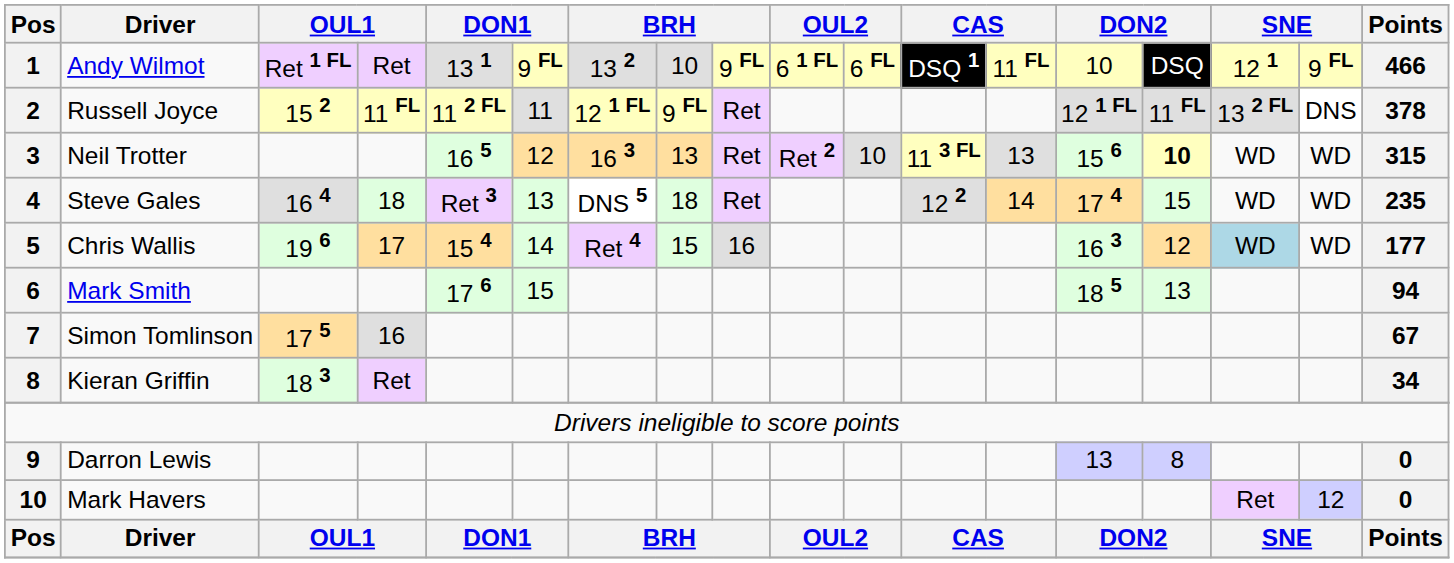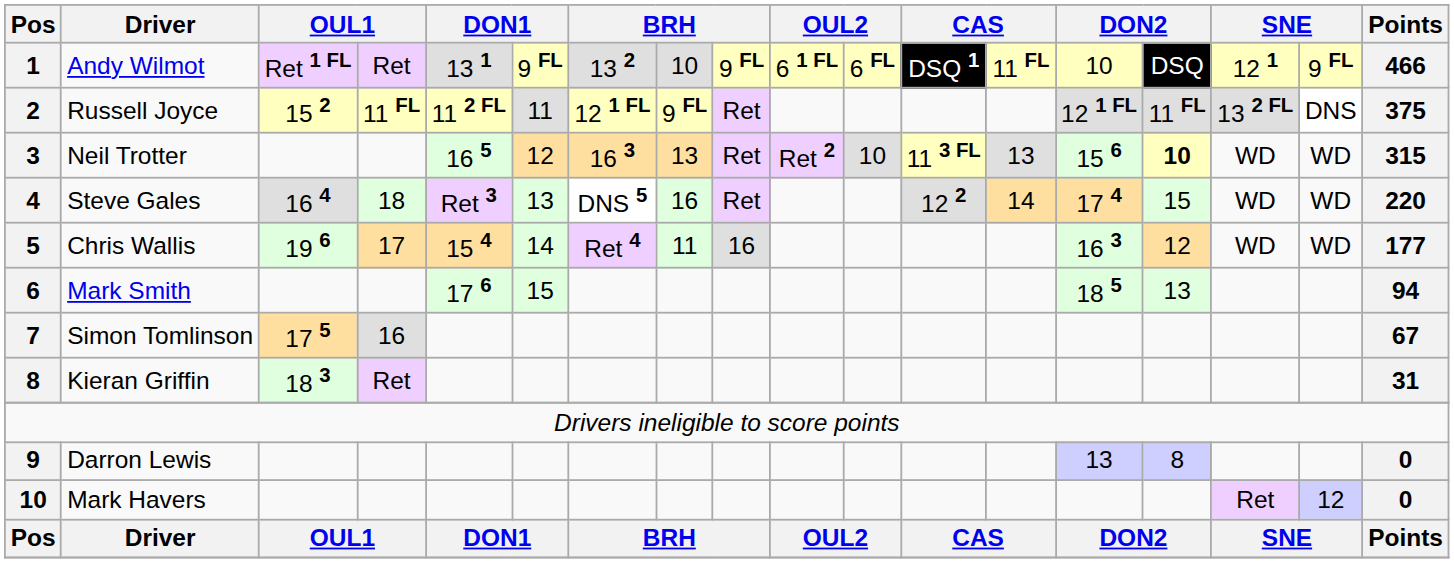 <table class="wikitable" style="font-size: 85%; text-align: center;">
 <tr valign="top">
 <th valign="middle">Pos</th>
 <th valign="middle">Driver</th>
 <th colspan="2"><a href='#'>OUL1</a></th>
 <th colspan="2"><a href='#'>DON1</a></th>
 <th colspan="3"><a href='#'>BRH</a></th>
 <th colspan="2"><a href='#'>OUL2</a></th>
 <th colspan="2"><a href='#'>CAS</a></th>
 <th colspan="2"><a href='#'>DON2</a></th>
 <th colspan="2"><a href='#'>SNE</a></th>
 <th valign=middle>Points</th>
 </tr>
 <tr>
 <th>1</th>
 <td align=left> <a href='#'>Andy Wilmot</a></td>
 <td nowrap style="background:#efcfff;">Ret <sup><strong>1 FL</strong></sup></td>
 <td nowrap style="background:#efcfff;">Ret</td>
 <td nowrap style="background:#dfdfdf;">13 <sup><strong>1</strong></sup></td>
 <td nowrap style="background:#ffffbf;">9 <sup><strong>FL</strong></sup></td>
 <td nowrap style="background:#dfdfdf;">13 <sup><strong>2</strong></sup></td>
 <td style="background:#dfdfdf;">10</td>
 <td nowrap style="background:#ffffbf;">9 <sup><strong>FL</strong></sup></td>
 <td nowrap style="background:#ffffbf;">6 <sup><strong>1 FL</strong></sup></td>
 <td nowrap style="background:#ffffbf;">6 <sup><strong>FL</strong></sup></td>
 <td nowrap style="background:#000000; color:#ffffff;">DSQ <sup><strong>1</strong></sup></td>
 <td nowrap style="background:#ffffbf;">11 <sup><strong>FL</strong></sup></td>
 <td style="background:#ffffbf;">10</td>
 <td style="background:#000000; color:#ffffff;">DSQ</td>
 <td nowrap style="background:#ffffbf;">12 <sup><strong>1</strong></sup></td>
 <td nowrap style="background:#ffffbf;">9 <sup><strong>FL</strong></sup></td>
 <th>466</th>
 </tr>
 <tr>
 <th>2</th>
 <td align=left> Russell Joyce</td>
 <td nowrap style="background:#ffffbf;">15 <sup><strong>2</strong></sup></td>
 <td nowrap style="background:#ffffbf;">11 <sup><strong>FL</strong></sup></td>
 <td nowrap style="background:#ffffbf;">11 <sup><strong>2 FL</strong></sup></td>
 <td style="background:#dfdfdf;">11</td>
 <td nowrap style="background:#ffffbf;">12 <sup><strong>1 FL</strong></sup></td>
 <td nowrap style="background:#ffffbf;">9 <sup><strong>FL</strong></sup></td>
 <td style="background:#efcfff;">Ret</td>
 <td></td>
 <td></td>
 <td></td>
 <td></td>
 <td nowrap style="background:#dfdfdf;">12 <sup><strong>1 FL</strong></sup></td>
 <td style="background:#dfdfdf;">11 <sup><strong>FL</strong></sup></td>
 <td nowrap style="background:#dfdfdf;">13 <sup><strong>2 FL</strong></sup></td>
 <td nowrap style="background:#ffffff;">DNS</td>
-<th>378</th>
+<th>375</th>
 </tr>
 <tr>
 <th>3</th>
 <td align=left> Neil Trotter</td>
 <td></td>
 <td></td>
 <td nowrap style="background:#dfffdf;">16 <sup><strong>5</strong></sup></td>
 <td style="background:#ffdf9f;">12</td>
 <td nowrap style="background:#ffdf9f;">16 <sup><strong>3</strong></sup></td>
 <td style="background:#ffdf9f;">13</td>
 <td style="background:#efcfff;">Ret</td>
 <td nowrap style="background:#efcfff;">Ret <sup><strong>2</strong></sup></td>
 <td style="background:#dfdfdf;">10</td>
 <td nowrap style="background:#ffffbf;">11 <sup><strong>3 FL</strong></sup></td>
 <td style="background:#dfdfdf;">13</td>
 <td nowrap style="background:#dfffdf;">15 <sup><strong>6</strong></sup></td>
 <td style="background:#ffffbf;"><strong>10</strong></td>
 <td>WD</td>
 <td>WD</td>
 <th>315</th>
 </tr>
 <tr>
 <th>4</th>
 <td align=left> Steve Gales</td>
 <td nowrap style="background:#dfdfdf;">16 <sup><strong>4</strong></sup></td>
 <td style="background:#dfffdf;">18</td>
 <td nowrap style="background:#efcfff;">Ret <sup><strong>3</strong></sup></td>
 <td style="background:#dfffdf;">13</td>
 <td nowrap style="background:#ffffff;">DNS <sup><strong>5</strong></sup></td>
-<td style="background:#dfffdf;">18</td>
+<td style="background:#dfffdf;">16</td>
 <td style="background:#efcfff;">Ret</td>
 <td></td>
 <td></td>
 <td nowrap style="background:#dfdfdf;">12 <sup><strong>2</strong></sup></td>
 <td style="background:#ffdf9f;">14</td>
 <td nowrap style="background:#ffdf9f;">17 <sup><strong>4</strong></sup></td>
 <td style="background:#dfffdf;">15</td>
 <td>WD</td>
 <td>WD</td>
-<th>235</th>
+<th>220</th>
 </tr>
 <tr>
 <th>5</th>
 <td align=left> Chris Wallis</td>
 <td nowrap style="background:#dfffdf;">19 <sup><strong>6</strong></sup></td>
 <td style="background:#ffdf9f;">17</td>
 <td nowrap style="background:#ffdf9f;">15 <sup><strong>4</strong></sup></td>
 <td style="background:#dfffdf;">14</td>
 <td nowrap style="background:#efcfff;">Ret <sup><strong>4</strong></sup></td>
-<td style="background:#dfffdf;">15</td>
+<td style="background:#dfffdf;">11</td>
 <td style="background:#dfdfdf;">16</td>
 <td></td>
 <td></td>
 <td></td>
 <td></td>
 <td nowrap style="background:#dfffdf;">16 <sup><strong>3</strong></sup></td>
 <td style="background:#ffdf9f;">12</td>
-<td style="background: lightblue;">WD</td>
+<td>WD</td>
 <td>WD</td>
 <th>177</th>
 </tr>
 <tr>
 <th>6</th>
 <td align=left> <a href='#'>Mark Smith</a></td>
 <td></td>
 <td></td>
 <td nowrap style="background:#dfffdf;">17 <sup><strong>6</strong></sup></td>
 <td style="background:#dfffdf;">15</td>
 <td></td>
 <td></td>
 <td></td>
 <td></td>
 <td></td>
 <td></td>
 <td></td>
 <td nowrap style="background:#dfffdf;">18 <sup><strong>5</strong></sup></td>
 <td style="background:#dfffdf;">13</td>
 <td></td>
 <td></td>
 <th>94</th>
 </tr>
 <tr>
 <th>7</th>
 <td align=left> Simon Tomlinson</td>
 <td nowrap style="background:#ffdf9f;">17 <sup><strong>5</strong></sup></td>
 <td style="background:#dfdfdf;">16</td>
 <td></td>
 <td></td>
 <td></td>
 <td></td>
 <td></td>
 <td></td>
 <td></td>
 <td></td>
 <td></td>
 <td></td>
 <td></td>
 <td></td>
 <td></td>
 <th>67</th>
 </tr>
 <tr>
 <th>8</th>
 <td align=left> Kieran Griffin</td>
 <td nowrap style="background:#dfffdf;">18 <sup><strong>3</strong></sup></td>
 <td style="background:#efcfff;">Ret</td>
 <td></td>
 <td></td>
 <td></td>
 <td></td>
 <td></td>
 <td></td>
 <td></td>
 <td></td>
 <td></td>
 <td></td>
 <td></td>
 <td></td>
 <td></td>
-<th>34</th>
+<th>31</th>
 </tr>
 <tr>
 </tr>
 <tr>
 <td colspan=19><em>Drivers ineligible to score points</em></td>
 </tr>
 <tr>
 <th>9</th>
 <td align=left> Darron Lewis</td>
 <td></td>
 <td></td>
 <td></td>
 <td></td>
 <td></td>
 <td></td>
 <td></td>
 <td></td>
 <td></td>
 <td></td>
 <td></td>
 <td style="background:#CFCFFF;">13</td>
 <td style="background:#CFCFFF;">8</td>
 <td></td>
 <td></td>
 <th>0</th>
 </tr>
 <tr>
 <th>10</th>
 <td align=left> Mark Havers</td>
 <td></td>
 <td></td>
 <td></td>
 <td></td>
 <td></td>
 <td></td>
 <td></td>
 <td></td>
 <td></td>
 <td></td>
 <td></td>
 <td></td>
 <td></td>
 <td style="background:#efcfff;">Ret</td>
 <td style="background:#CFCFFF;">12</td>
 <th>0</th>
 </tr>
 <tr>
 <th valign="middle">Pos</th>
 <th valign="middle">Driver</th>
 <th colspan="2"><a href='#'>OUL1</a></th>
 <th colspan="2"><a href='#'>DON1</a></th>
 <th colspan="3"><a href='#'>BRH</a></th>
 <th colspan="2"><a href='#'>OUL2</a></th>
 <th colspan="2"><a href='#'>CAS</a></th>
 <th colspan="2"><a href='#'>DON2</a></th>
 <th colspan="2"><a href='#'>SNE</a></th>
 <th valign=middle>Points</th>
 </tr>
 <tr>
 </tr>
 </table>
